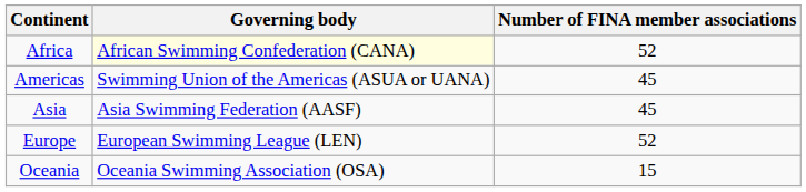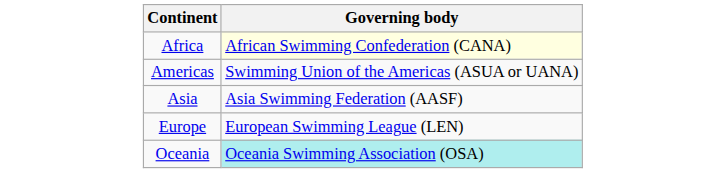 <table class="wikitable" style="text-align: center; font-size: 90%; margin-left: auto; margin-right: auto; border: none;">
 <tr>
 <th>Continent</th>
 <th>Governing body</th>
-<th>Number of FINA member associations</th>
 </tr>
 <tr>
 <td><a href='#'>Africa</a></td>
 <td style="background: lightyellow; text-align: left;"> <a href='#'>African Swimming Confederation</a> (CANA)</td>
-<td>52</td>
 </tr>
 <tr>
 <td><a href='#'>Americas</a></td>
 <td style="text-align: left;"> <a href='#'>Swimming Union of the Americas</a> (ASUA or UANA)</td>
-<td>45</td>
 </tr>
 <tr>
 <td><a href='#'>Asia</a></td>
 <td style="text-align: left;"> <a href='#'>Asia Swimming Federation</a> (AASF)</td>
-<td>45</td>
 </tr>
 <tr>
 <td><a href='#'>Europe</a></td>
 <td style="text-align: left;"> <a href='#'>European Swimming League</a> (LEN)</td>
-<td>52</td>
 </tr>
 <tr>
 <td><a href='#'>Oceania</a></td>
-<td style="text-align: left;"> <a href='#'>Oceania Swimming Association</a> (OSA)</td>
-<td>15</td>
+<td style="background: paleturquoise; text-align: left;"> <a href='#'>Oceania Swimming Association</a> (OSA)</td>
 </tr>
 </table>
